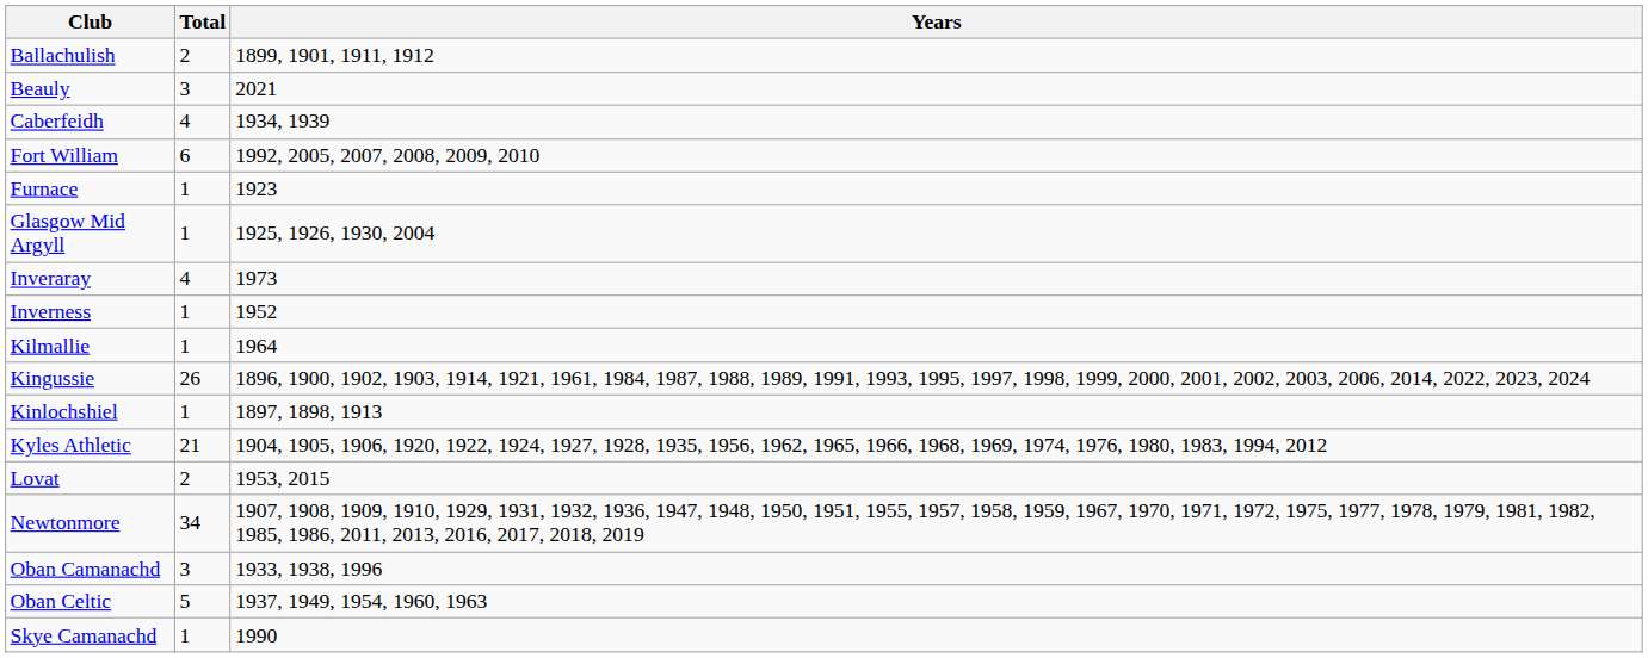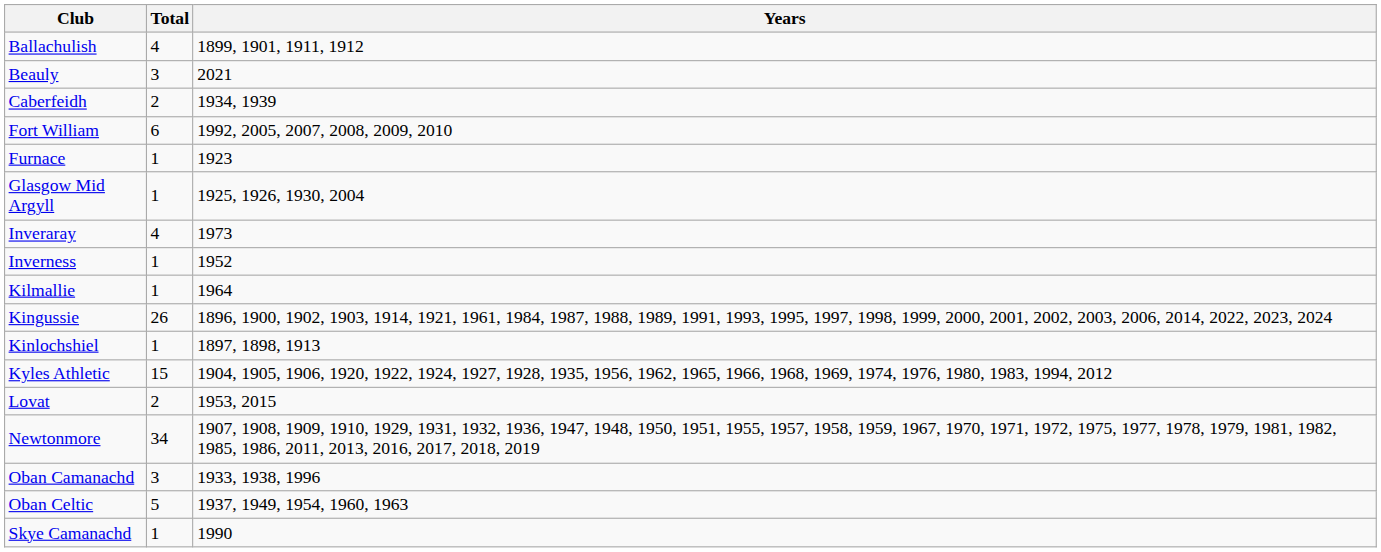 <table class="wikitable sortable">
 <tr>
 <th>Club</th>
 <th>Total</th>
 <th>Years</th>
 </tr>
 <tr>
 <td> <a href='#'>Ballachulish</a></td>
-<td>2</td>
+<td>4</td>
 <td>1899, 1901, 1911, 1912</td>
 </tr>
 <tr>
 <td> <a href='#'>Beauly</a></td>
 <td>3</td>
 <td>2021</td>
 </tr>
 <tr>
 <td> <a href='#'>Caberfeidh</a></td>
-<td>4</td>
+<td>2</td>
 <td>1934, 1939</td>
 </tr>
 <tr>
 <td> <a href='#'>Fort William</a></td>
 <td>6</td>
 <td>1992, 2005, 2007, 2008, 2009, 2010</td>
 </tr>
 <tr>
 <td> <a href='#'>Furnace</a></td>
 <td>1</td>
 <td>1923</td>
 </tr>
 <tr>
 <td> <a href='#'>Glasgow Mid Argyll</a></td>
 <td>1</td>
 <td>1925, 1926, 1930, 2004</td>
 </tr>
 <tr>
 <td> <a href='#'>Inveraray</a></td>
 <td>4</td>
 <td>1973</td>
 </tr>
 <tr>
 <td> <a href='#'>Inverness</a></td>
 <td>1</td>
 <td>1952</td>
 </tr>
 <tr>
 <td> <a href='#'>Kilmallie</a></td>
 <td>1</td>
 <td>1964</td>
 </tr>
 <tr>
 <td> <a href='#'>Kingussie</a></td>
 <td>26</td>
 <td>1896, 1900, 1902, 1903, 1914, 1921, 1961, 1984, 1987, 1988, 1989, 1991, 1993, 1995, 1997, 1998, 1999, 2000, 2001, 2002, 2003, 2006, 2014, 2022, 2023, 2024</td>
 </tr>
 <tr>
 <td> <a href='#'>Kinlochshiel</a></td>
 <td>1</td>
 <td>1897, 1898, 1913</td>
 </tr>
 <tr>
 <td> <a href='#'>Kyles Athletic</a></td>
-<td>21</td>
+<td>15</td>
 <td>1904, 1905, 1906, 1920, 1922, 1924, 1927, 1928, 1935, 1956, 1962, 1965, 1966, 1968, 1969, 1974, 1976, 1980, 1983, 1994, 2012</td>
 </tr>
 <tr>
 <td> <a href='#'>Lovat</a></td>
 <td>2</td>
 <td>1953, 2015</td>
 </tr>
 <tr>
 <td> <a href='#'>Newtonmore</a></td>
 <td>34</td>
 <td>1907, 1908, 1909, 1910, 1929, 1931, 1932, 1936, 1947, 1948, 1950, 1951, 1955, 1957, 1958, 1959, 1967, 1970, 1971, 1972, 1975, 1977, 1978, 1979, 1981, 1982, 1985, 1986, 2011, 2013, 2016, 2017, 2018, 2019</td>
 </tr>
 <tr>
 <td> <a href='#'>Oban Camanachd</a></td>
 <td>3</td>
 <td>1933, 1938, 1996</td>
 </tr>
 <tr>
 <td> <a href='#'>Oban Celtic</a></td>
 <td>5</td>
 <td>1937, 1949, 1954, 1960, 1963</td>
 </tr>
 <tr>
 <td> <a href='#'>Skye Camanachd</a></td>
 <td>1</td>
 <td>1990</td>
 </tr>
 </table>
